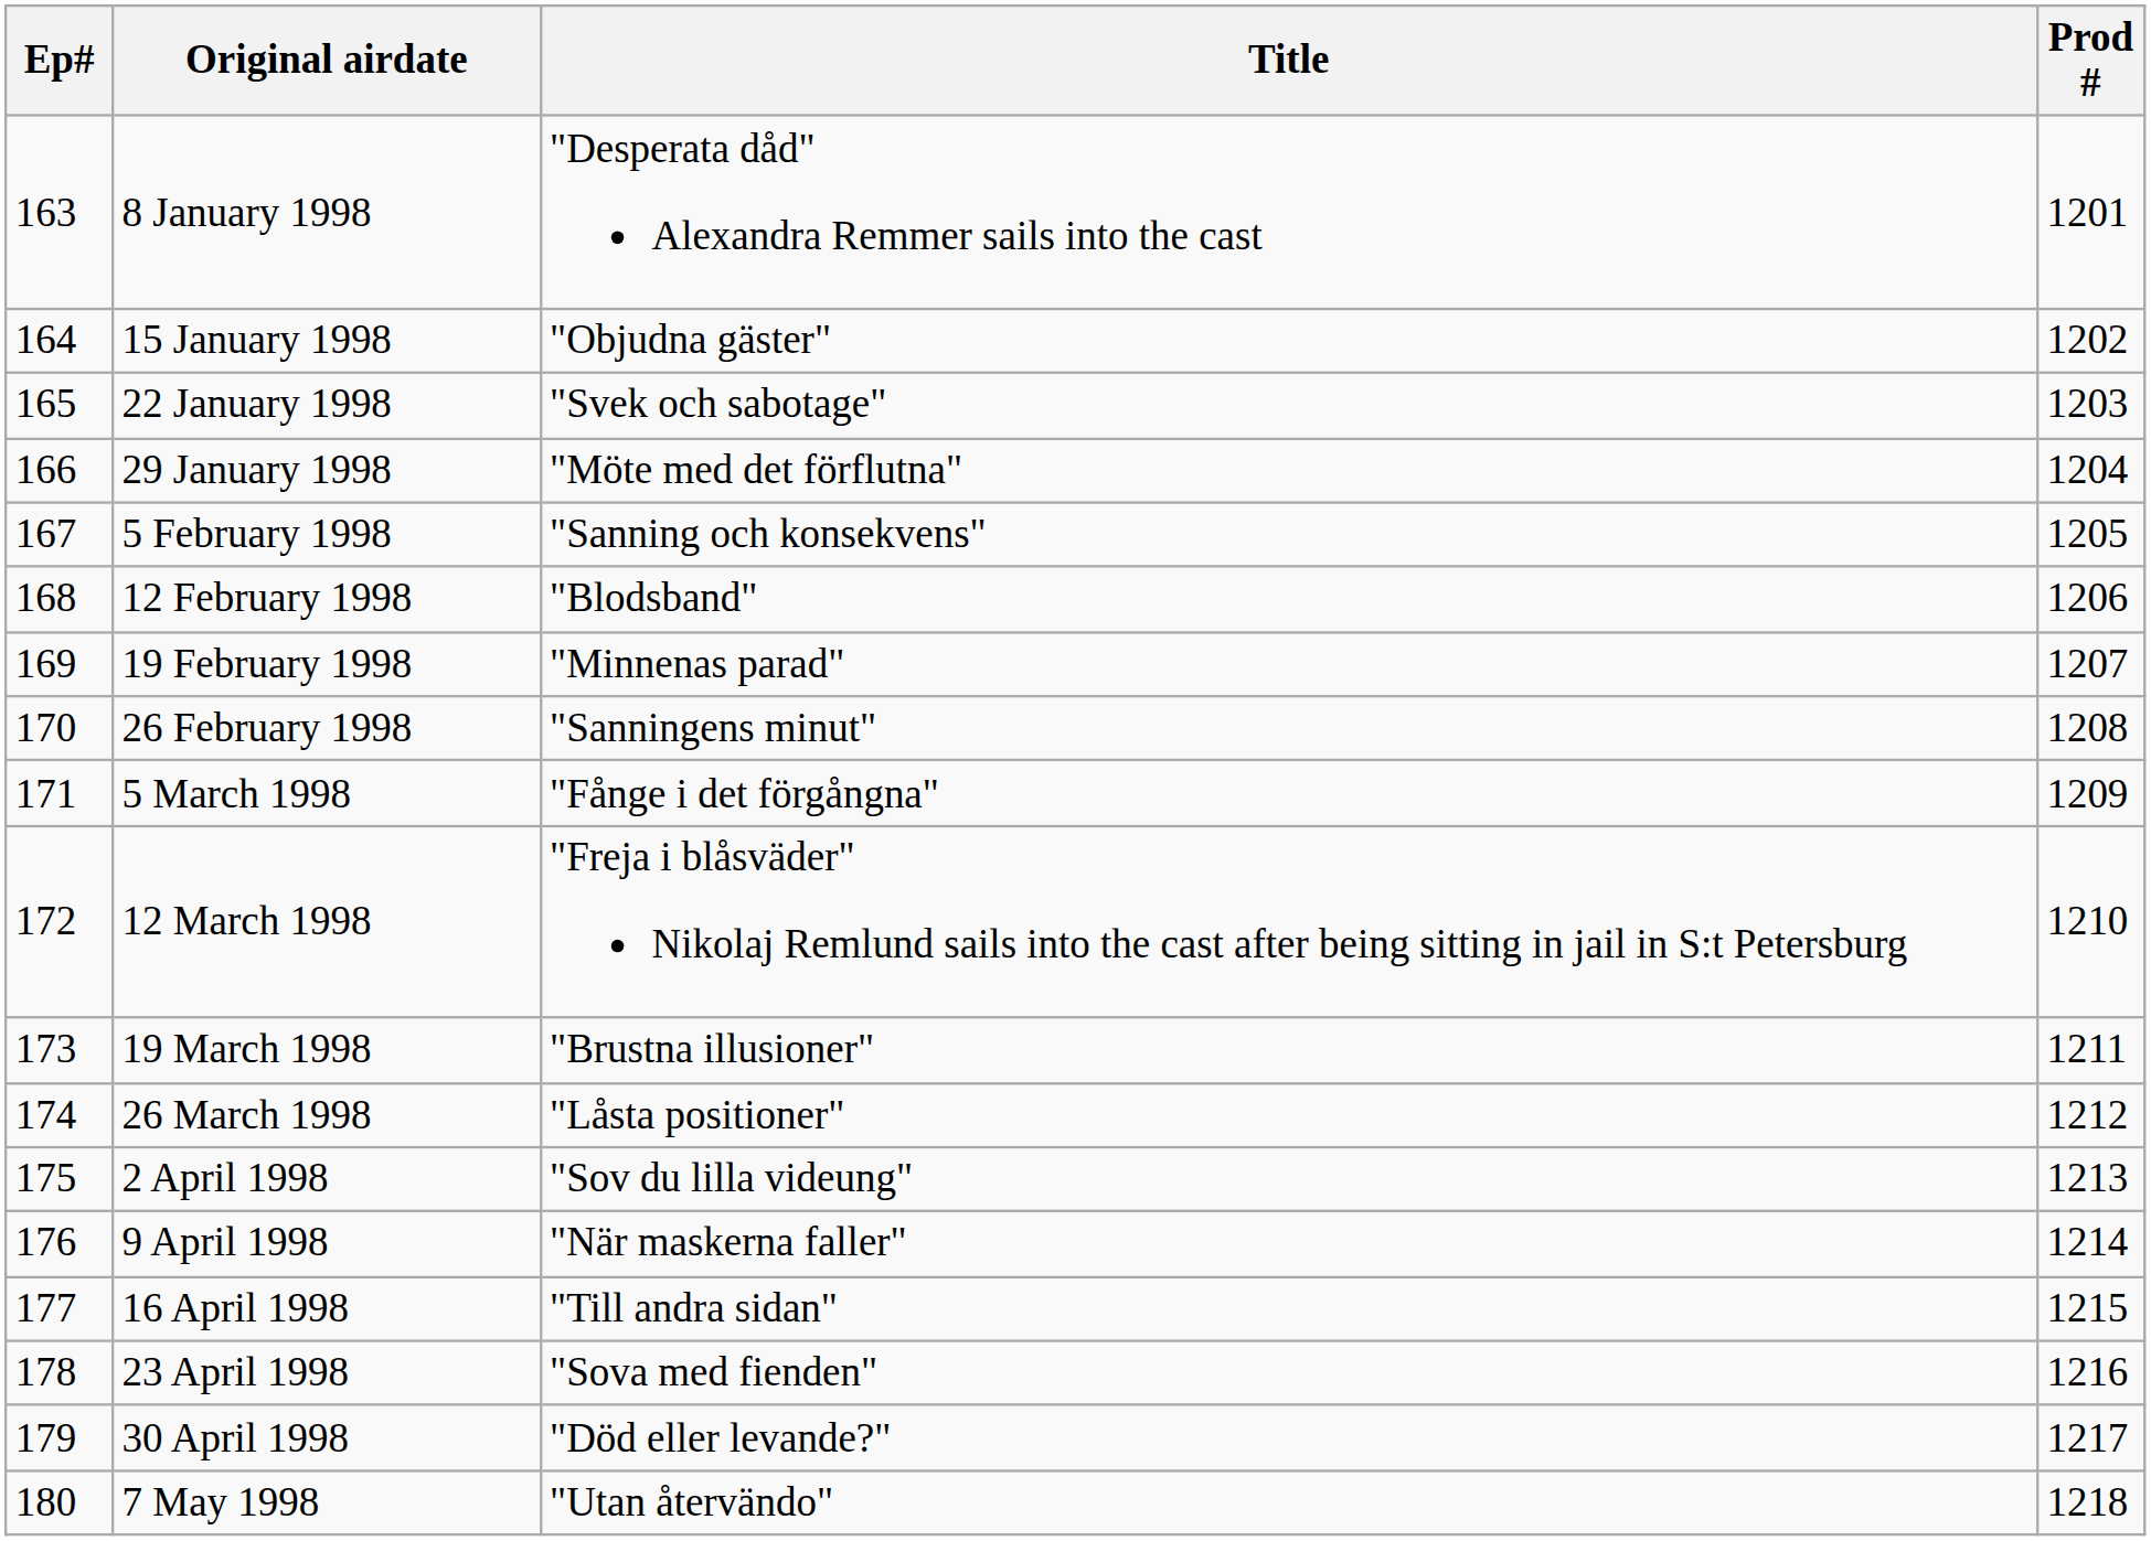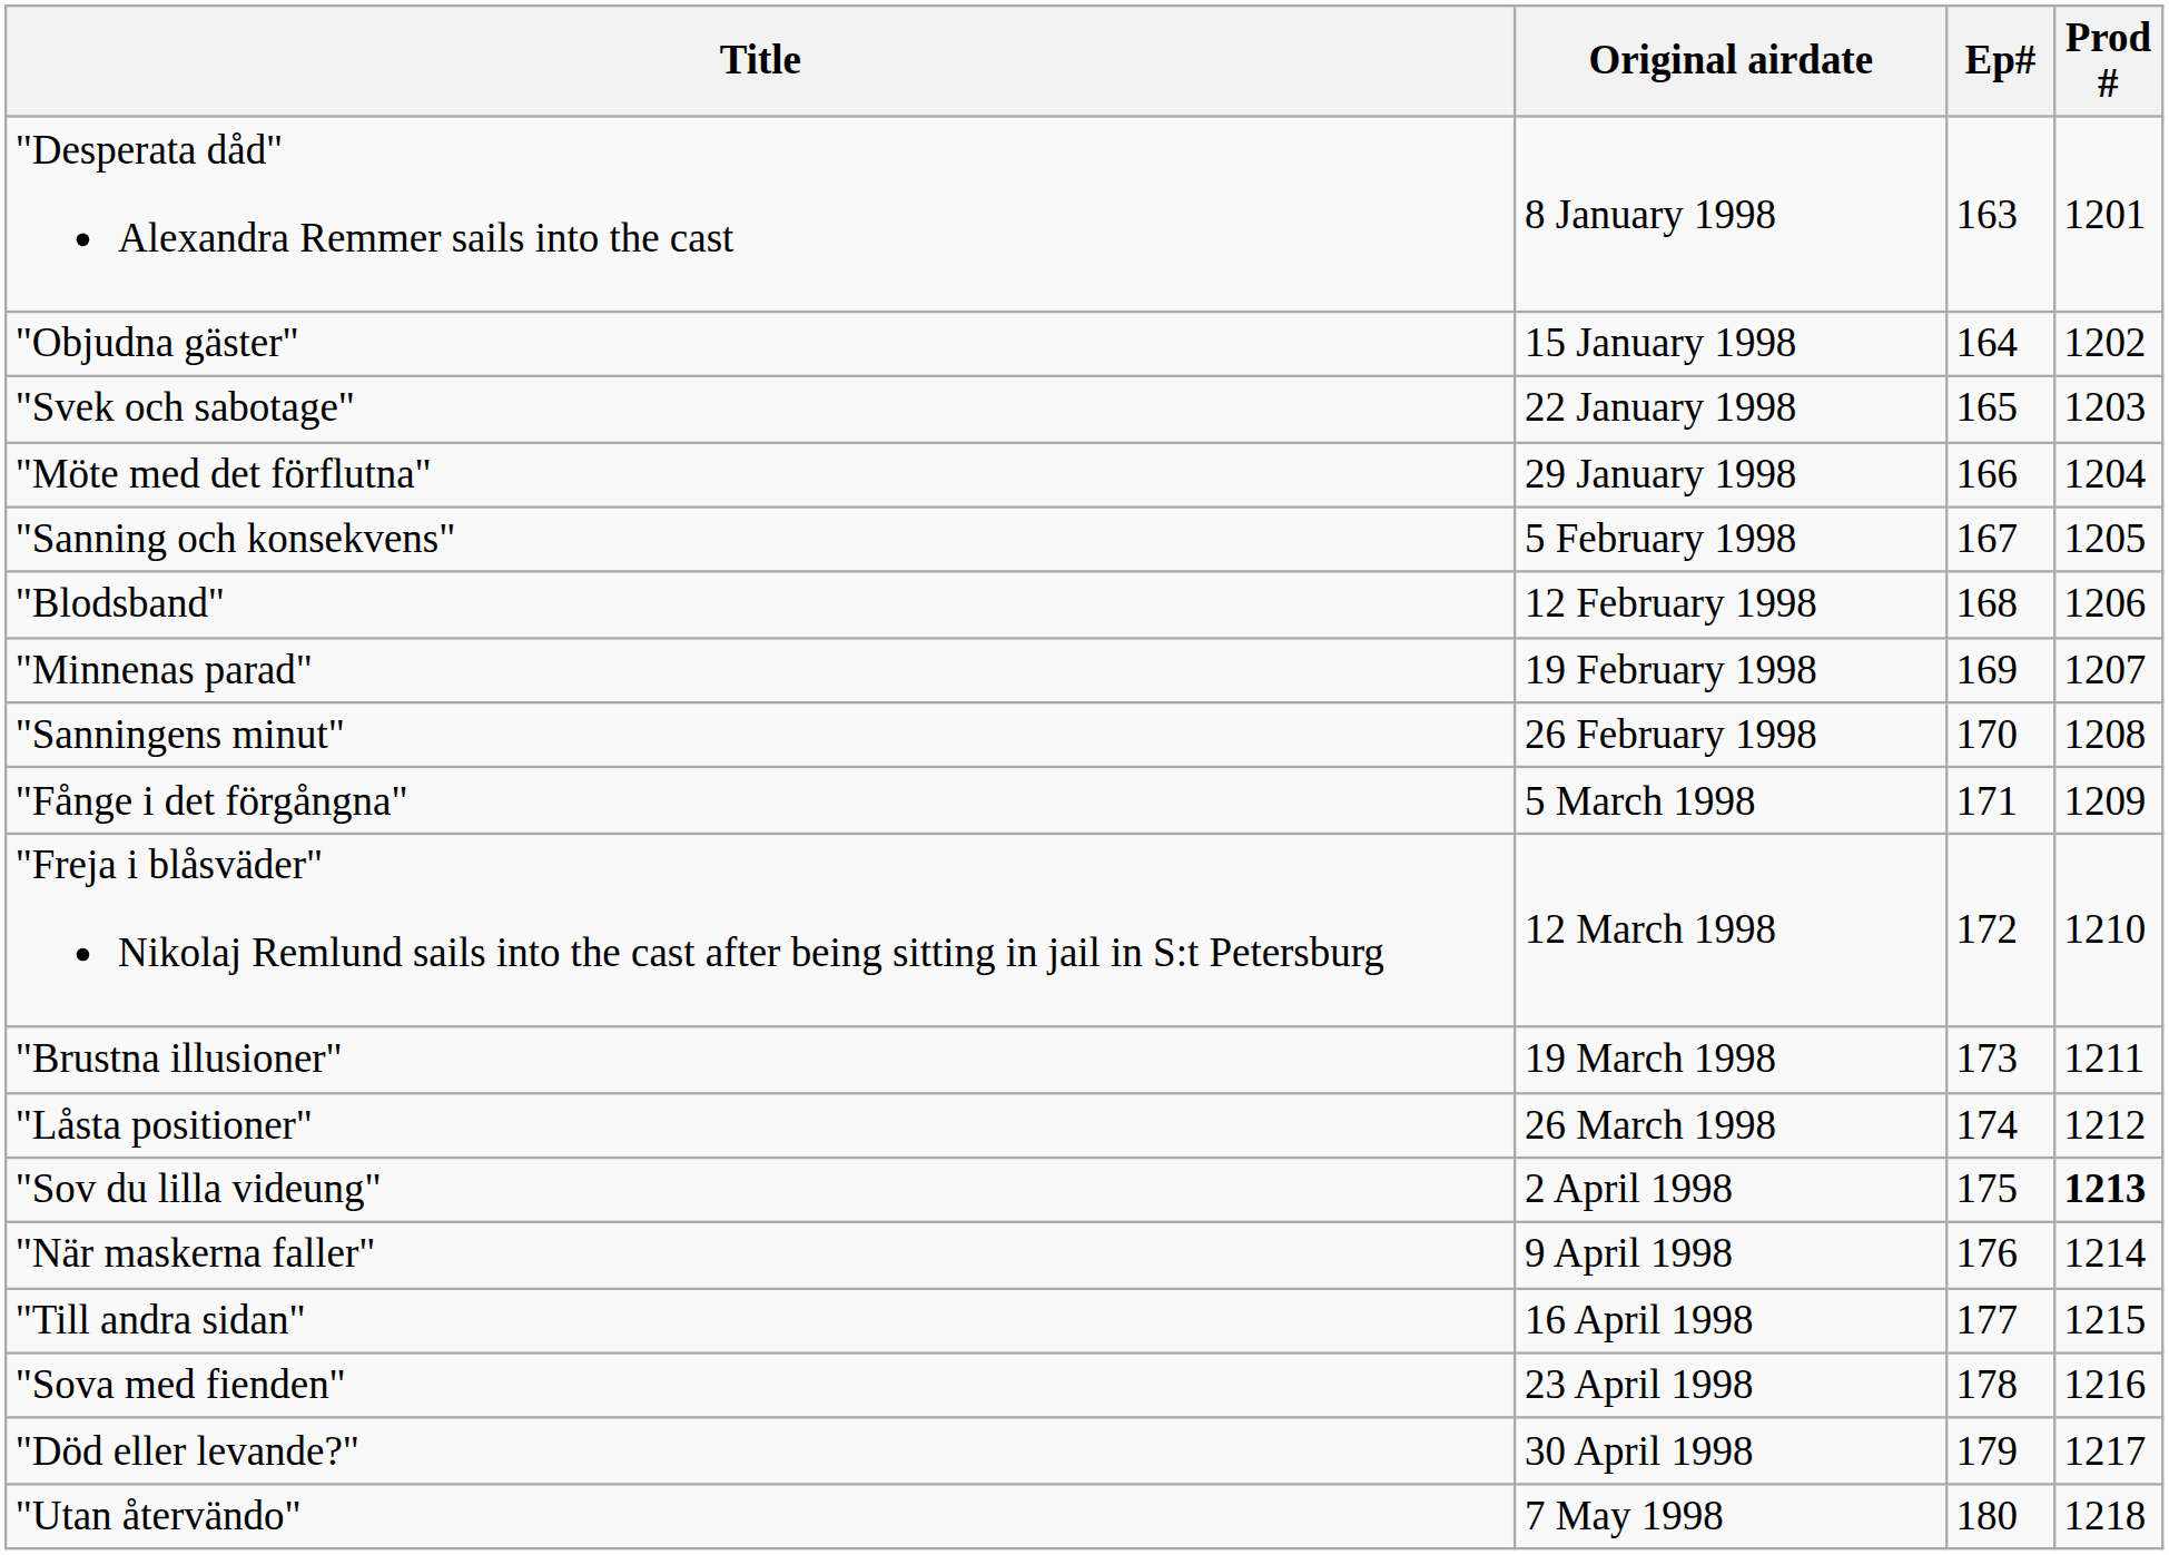 <table class="wikitable" width=95%>
 <tr>
+<th>Title</th>
+<th width=20%>Original airdate</th>
 <th width=5%>Ep#</th>
-<th width=20%>Original airdate</th>
-<th>Title</th>
 <th width=5%>Prod #</th>
 </tr>
 <tr>
+<td>"Desperata dåd"<br><ul><li>Alexandra Remmer sails into the cast</li></ul></td>
+<td>8 January 1998</td>
 <td>163</td>
-<td>8 January 1998</td>
-<td>"Desperata dåd"<br><ul><li>Alexandra Remmer sails into the cast</li></ul></td>
 <td>1201</td>
 </tr>
 <tr>
+<td>"Objudna gäster"</td>
+<td>15 January 1998</td>
 <td>164</td>
-<td>15 January 1998</td>
-<td>"Objudna gäster"</td>
 <td>1202</td>
 </tr>
 <tr>
+<td>"Svek och sabotage"</td>
+<td>22 January 1998</td>
 <td>165</td>
-<td>22 January 1998</td>
-<td>"Svek och sabotage"</td>
 <td>1203</td>
 </tr>
 <tr>
+<td>"Möte med det förflutna"</td>
+<td>29 January 1998</td>
 <td>166</td>
-<td>29 January 1998</td>
-<td>"Möte med det förflutna"</td>
 <td>1204</td>
 </tr>
 <tr>
+<td>"Sanning och konsekvens"</td>
+<td>5 February 1998</td>
 <td>167</td>
-<td>5 February 1998</td>
-<td>"Sanning och konsekvens"</td>
 <td>1205</td>
 </tr>
 <tr>
+<td>"Blodsband"</td>
+<td>12 February 1998</td>
 <td>168</td>
-<td>12 February 1998</td>
-<td>"Blodsband"</td>
 <td>1206</td>
 </tr>
 <tr>
+<td>"Minnenas parad"</td>
+<td>19 February 1998</td>
 <td>169</td>
-<td>19 February 1998</td>
-<td>"Minnenas parad"</td>
 <td>1207</td>
 </tr>
 <tr>
+<td>"Sanningens minut"</td>
+<td>26 February 1998</td>
 <td>170</td>
-<td>26 February 1998</td>
-<td>"Sanningens minut"</td>
 <td>1208</td>
 </tr>
 <tr>
+<td>"Fånge i det förgångna"</td>
+<td>5 March 1998</td>
 <td>171</td>
-<td>5 March 1998</td>
-<td>"Fånge i det förgångna"</td>
 <td>1209</td>
 </tr>
 <tr>
+<td>"Freja i blåsväder"<br><ul><li>Nikolaj Remlund sails into the cast after being sitting in jail in S:t Petersburg</li></ul></td>
+<td>12 March 1998</td>
 <td>172</td>
-<td>12 March 1998</td>
-<td>"Freja i blåsväder"<br><ul><li>Nikolaj Remlund sails into the cast after being sitting in jail in S:t Petersburg</li></ul></td>
 <td>1210</td>
 </tr>
 <tr>
+<td>"Brustna illusioner"</td>
+<td>19 March 1998</td>
 <td>173</td>
-<td>19 March 1998</td>
-<td>"Brustna illusioner"</td>
 <td>1211</td>
 </tr>
 <tr>
+<td>"Låsta positioner"</td>
+<td>26 March 1998</td>
 <td>174</td>
-<td>26 March 1998</td>
-<td>"Låsta positioner"</td>
 <td>1212</td>
 </tr>
 <tr>
+<td>"Sov du lilla videung"</td>
+<td>2 April 1998</td>
 <td>175</td>
-<td>2 April 1998</td>
-<td>"Sov du lilla videung"</td>
-<td>1213</td>
+<td><strong>1213</strong></td>
 </tr>
 <tr>
+<td>"När maskerna faller"</td>
+<td>9 April 1998</td>
 <td>176</td>
-<td>9 April 1998</td>
-<td>"När maskerna faller"</td>
 <td>1214</td>
 </tr>
 <tr>
+<td>"Till andra sidan"</td>
+<td>16 April 1998</td>
 <td>177</td>
-<td>16 April 1998</td>
-<td>"Till andra sidan"</td>
 <td>1215</td>
 </tr>
 <tr>
+<td>"Sova med fienden"</td>
+<td>23 April 1998</td>
 <td>178</td>
-<td>23 April 1998</td>
-<td>"Sova med fienden"</td>
 <td>1216</td>
 </tr>
 <tr>
+<td>"Död eller levande?"</td>
+<td>30 April 1998</td>
 <td>179</td>
-<td>30 April 1998</td>
-<td>"Död eller levande?"</td>
 <td>1217</td>
 </tr>
 <tr>
+<td>"Utan återvändo"</td>
+<td>7 May 1998</td>
 <td>180</td>
-<td>7 May 1998</td>
-<td>"Utan återvändo"</td>
 <td>1218</td>
 </tr>
 </table>
